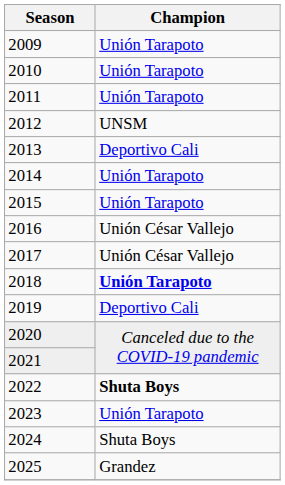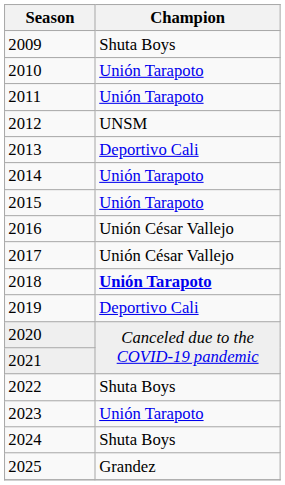 <table class="wikitable sortable">
 <tr>
 <th width=80px>Season</th>
 <th width=170px>Champion</th>
 </tr>
 <tr>
 <td>2009</td>
-<td><a href='#'>Unión Tarapoto</a></td>
+<td>Shuta Boys</td>
 </tr>
 <tr>
 <td>2010</td>
 <td><a href='#'>Unión Tarapoto</a></td>
 </tr>
 <tr>
 <td>2011</td>
 <td><a href='#'>Unión Tarapoto</a></td>
 </tr>
 <tr>
 <td>2012</td>
 <td>UNSM</td>
 </tr>
 <tr>
 <td>2013</td>
 <td><a href='#'>Deportivo Cali</a></td>
 </tr>
 <tr>
 <td>2014</td>
 <td><a href='#'>Unión Tarapoto</a></td>
 </tr>
 <tr>
 <td>2015</td>
 <td><a href='#'>Unión Tarapoto</a></td>
 </tr>
 <tr>
 <td>2016</td>
 <td>Unión César Vallejo</td>
 </tr>
 <tr>
 <td>2017</td>
 <td>Unión César Vallejo</td>
 </tr>
 <tr>
 <td>2018</td>
 <td><strong><a href='#'>Unión Tarapoto</a></strong></td>
 </tr>
 <tr>
 <td>2019</td>
 <td><a href='#'>Deportivo Cali</a></td>
 </tr>
 <tr bgcolor=#efefef>
 <td>2020</td>
 <td rowspan=2 colspan="1" align=center><em>Canceled due to the <a href='#'>COVID-19 pandemic</a></em></td>
 </tr>
 <tr bgcolor=#efefef>
 <td>2021</td>
 </tr>
 <tr>
 <td>2022</td>
-<td><strong>Shuta Boys</strong></td>
+<td>Shuta Boys</td>
 </tr>
 <tr>
 <td>2023</td>
 <td><a href='#'>Unión Tarapoto</a></td>
 </tr>
 <tr>
 <td>2024</td>
 <td>Shuta Boys</td>
 </tr>
 <tr>
 <td>2025</td>
 <td>Grandez</td>
 </tr>
 <tr>
 </tr>
 </table>
